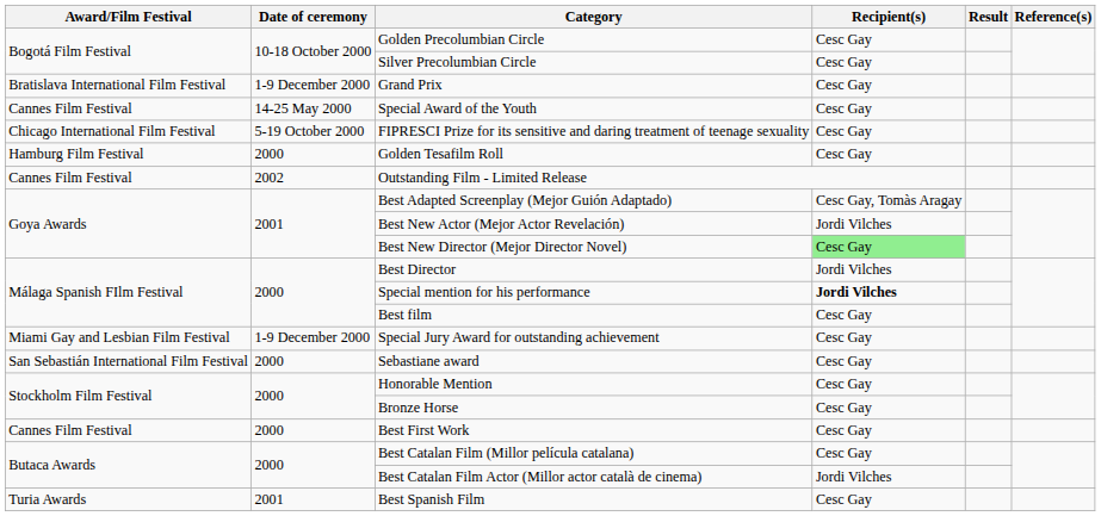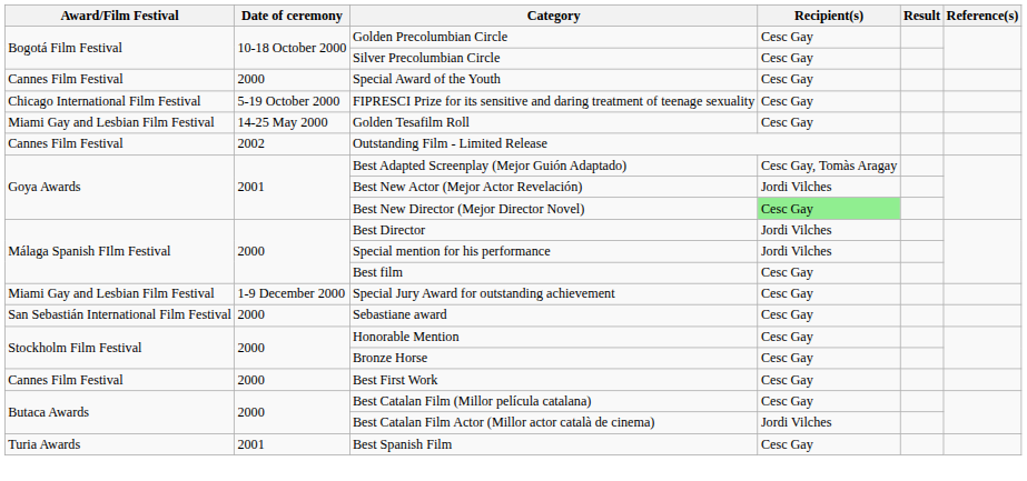 <table class="wikitable sortable mw-collapsible">
 <tr>
 <th>Award/Film Festival</th>
 <th>Date of ceremony</th>
 <th>Category</th>
 <th>Recipient(s)</th>
 <th>Result</th>
 <th>Reference(s)</th>
 </tr>
 <tr>
 <td rowspan="2">Bogotá Film Festival</td>
 <td rowspan="2">10-18 October 2000</td>
 <td>Golden Precolumbian Circle</td>
 <td>Cesc Gay</td>
 <td></td>
 <td rowspan="2"></td>
 </tr>
 <tr>
 <td>Silver Precolumbian Circle</td>
 <td>Cesc Gay</td>
 <td></td>
 </tr>
 <tr>
-<td>Bratislava International Film Festival</td>
-<td>1-9 December 2000</td>
-<td>Grand Prix</td>
-<td>Cesc Gay</td>
-<td></td>
-<td></td>
-</tr>
-<tr>
 <td>Cannes Film Festival</td>
-<td>14-25 May 2000</td>
+<td>2000</td>
 <td>Special Award of the Youth</td>
 <td>Cesc Gay</td>
 <td></td>
 <td></td>
 </tr>
 <tr>
 <td>Chicago International Film Festival</td>
 <td>5-19 October 2000</td>
 <td>FIPRESCI Prize for its sensitive and daring treatment of teenage sexuality</td>
 <td>Cesc Gay</td>
 <td></td>
 <td></td>
 </tr>
 <tr>
-<td>Hamburg Film Festival</td>
-<td>2000</td>
+<td>Miami Gay and Lesbian Film Festival</td>
+<td>14-25 May 2000</td>
 <td>Golden Tesafilm Roll</td>
 <td>Cesc Gay</td>
 <td></td>
 <td></td>
 </tr>
 <tr>
 <td>Cannes Film Festival</td>
 <td>2002</td>
 <td colspan="2">Outstanding Film - Limited Release</td>
 <td></td>
 <td></td>
 </tr>
 <tr>
 <td rowspan="3">Goya Awards</td>
 <td rowspan="3">2001</td>
 <td>Best Adapted Screenplay (Mejor Guión Adaptado)</td>
 <td>Cesc Gay, Tomàs Aragay</td>
 <td></td>
 <td rowspan="3"></td>
 </tr>
 <tr>
 <td>Best New Actor (Mejor Actor Revelación)</td>
 <td>Jordi Vilches</td>
 <td></td>
 </tr>
 <tr>
 <td>Best New Director (Mejor Director Novel)</td>
 <td style="background: lightgreen;">Cesc Gay</td>
 <td></td>
 </tr>
 <tr>
 <td rowspan="3">Málaga Spanish FIlm Festival</td>
 <td rowspan="3">2000</td>
 <td>Best Director</td>
 <td>Jordi Vilches</td>
 <td></td>
 <td rowspan="3"></td>
 </tr>
 <tr>
 <td>Special mention for his performance</td>
-<td><strong>Jordi Vilches</strong></td>
+<td>Jordi Vilches</td>
 <td></td>
 </tr>
 <tr>
 <td>Best film</td>
 <td>Cesc Gay</td>
 <td></td>
 </tr>
 <tr>
 <td>Miami Gay and Lesbian Film Festival</td>
 <td>1-9 December 2000</td>
 <td>Special Jury Award for outstanding achievement</td>
 <td>Cesc Gay</td>
 <td></td>
 <td></td>
 </tr>
 <tr>
 <td>San Sebastián International Film Festival</td>
 <td>2000</td>
 <td>Sebastiane award</td>
 <td>Cesc Gay</td>
 <td></td>
 <td></td>
 </tr>
 <tr>
 <td rowspan="2">Stockholm Film Festival</td>
 <td rowspan="2">2000</td>
 <td>Honorable Mention</td>
 <td>Cesc Gay</td>
 <td></td>
 <td rowspan="2"></td>
 </tr>
 <tr>
 <td>Bronze Horse</td>
 <td>Cesc Gay</td>
 <td></td>
 </tr>
 <tr>
 <td>Cannes Film Festival</td>
 <td>2000</td>
 <td>Best First Work</td>
 <td>Cesc Gay</td>
 <td></td>
 <td></td>
 </tr>
 <tr>
 <td rowspan="2">Butaca Awards</td>
 <td rowspan="2">2000</td>
 <td>Best Catalan Film (Millor película catalana)</td>
 <td>Cesc Gay</td>
 <td></td>
 <td rowspan="2"></td>
 </tr>
 <tr>
 <td>Best Catalan Film Actor (Millor actor català de cinema)</td>
 <td>Jordi Vilches</td>
 <td></td>
 </tr>
 <tr>
 <td>Turia Awards</td>
 <td>2001</td>
 <td>Best Spanish Film</td>
 <td>Cesc Gay</td>
 <td></td>
 <td></td>
 </tr>
 </table>
